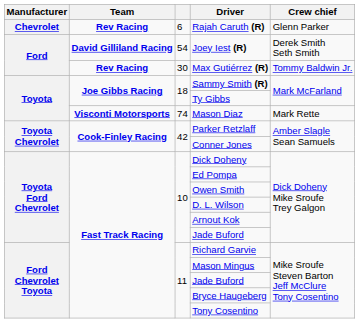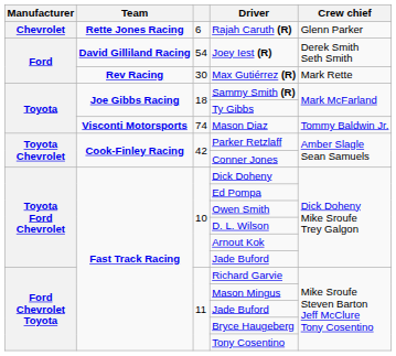 <table class="wikitable" style="font-size: 95%;">
 <tr>
 <th>Manufacturer</th>
 <th>Team</th>
 <th></th>
 <th>Driver</th>
 <th>Crew chief</th>
 </tr>
 <tr>
 <th><a href='#'>Chevrolet</a></th>
-<td style="text-align:center;"><strong><a href='#'>Rev Racing</a></strong></td>
+<td style="text-align:center;"><strong><a href='#'>Rette Jones Racing</a></strong></td>
 <td>6</td>
 <td><a href='#'>Rajah Caruth</a> <strong>(R)</strong></td>
 <td>Glenn Parker</td>
 </tr>
 <tr>
 <th rowspan=2><a href='#'>Ford</a></th>
 <td style="text-align:center;"><strong><a href='#'>David Gilliland Racing</a></strong></td>
 <td>54</td>
 <td><a href='#'>Joey Iest</a> <strong>(R)</strong></td>
 <td>Derek Smith <small></small> <br> Seth Smith <small></small></td>
 </tr>
 <tr>
 <td style="text-align:center;"><strong><a href='#'>Rev Racing</a></strong></td>
 <td>30</td>
 <td><a href='#'>Max Gutiérrez</a> <strong>(R)</strong></td>
-<td><a href='#'>Tommy Baldwin Jr.</a></td>
+<td>Mark Rette</td>
 </tr>
 <tr>
 <th rowspan=3><a href='#'>Toyota</a></th>
 <td rowspan=2 style="text-align:center;"><strong><a href='#'>Joe Gibbs Racing</a></strong></td>
 <td rowspan=2>18</td>
 <td><a href='#'>Sammy Smith</a> <strong>(R)</strong> <small></small></td>
 <td rowspan=2><a href='#'>Mark McFarland</a></td>
 </tr>
 <tr>
 <td><a href='#'>Ty Gibbs</a> <small></small></td>
 </tr>
 <tr>
 <td style="text-align:center;"><strong><a href='#'>Visconti Motorsports</a></strong></td>
 <td>74</td>
 <td><a href='#'>Mason Diaz</a></td>
-<td>Mark Rette</td>
+<td><a href='#'>Tommy Baldwin Jr.</a></td>
 </tr>
 <tr>
 <th rowspan=2><a href='#'>Toyota</a> <small></small> <br> <a href='#'>Chevrolet</a> <small></small></th>
 <td rowspan=2 style="text-align:center;"><strong><a href='#'>Cook-Finley Racing</a></strong></td>
 <td rowspan=2>42</td>
 <td><a href='#'>Parker Retzlaff</a> <small></small></td>
 <td rowspan=2><a href='#'>Amber Slagle</a> <small></small> <br> Sean Samuels <small></small></td>
 </tr>
 <tr>
 <td><a href='#'>Conner Jones</a> <small></small></td>
 </tr>
 <tr>
 <th rowspan=6><a href='#'>Toyota</a> <small></small> <br> <a href='#'>Ford</a> <small></small> <br> <a href='#'>Chevrolet</a> <small></small></th>
 <td rowspan=12 style="text-align:center;"><strong><a href='#'>Fast Track Racing</a></strong></td>
 <td rowspan=6>10</td>
 <td><a href='#'>Dick Doheny</a> <small></small></td>
 <td rowspan=6><a href='#'>Dick Doheny</a> <small></small> <br> Mike Sroufe <small></small> <br> Trey Galgon <small></small></td>
 </tr>
 <tr>
 <td><a href='#'>Ed Pompa</a> <small></small></td>
 </tr>
 <tr>
 <td><a href='#'>Owen Smith</a> <small></small></td>
 </tr>
 <tr>
 <td><a href='#'>D. L. Wilson</a> <small></small></td>
 </tr>
 <tr>
 <td><a href='#'>Arnout Kok</a> <small></small></td>
 </tr>
 <tr>
 <td><a href='#'>Jade Buford</a> <small></small></td>
 </tr>
 <tr>
 <th rowspan=5><a href='#'>Ford</a> <small></small> <br> <a href='#'>Chevrolet</a> <small></small> <br> <a href='#'>Toyota</a> <small></small></th>
 <td rowspan=5>11</td>
 <td><a href='#'>Richard Garvie</a> <small></small></td>
 <td rowspan=5>Mike Sroufe <small></small> <br> Steven Barton <small></small> <br> <a href='#'>Jeff McClure</a> <small></small> <br> <a href='#'>Tony Cosentino</a> <small></small></td>
 </tr>
 <tr>
 <td><a href='#'>Mason Mingus</a> <small></small></td>
 </tr>
 <tr>
 <td><a href='#'>Jade Buford</a> <small></small></td>
 </tr>
 <tr>
 <td><a href='#'>Bryce Haugeberg</a> <small></small></td>
 </tr>
 <tr>
 <td><a href='#'>Tony Cosentino</a> <small></small></td>
 </tr>
 </table>
